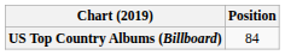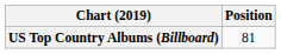 <table class="wikitable plainrowheaders" style="text-align:center">
 <tr>
 <th scope="col">Chart (2019)</th>
 <th scope="col">Position</th>
 </tr>
 <tr>
 <th scope="row">US Top Country Albums (<em>Billboard</em>)</th>
-<td>84</td>
+<td>81</td>
 </tr>
 </table>
